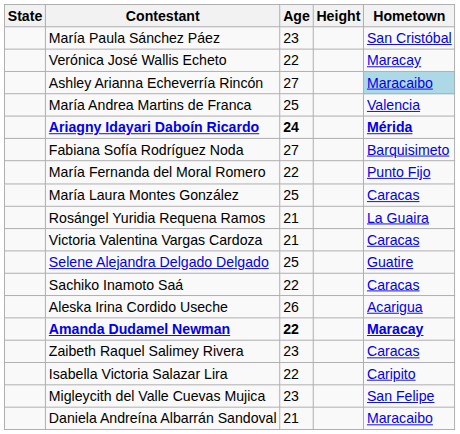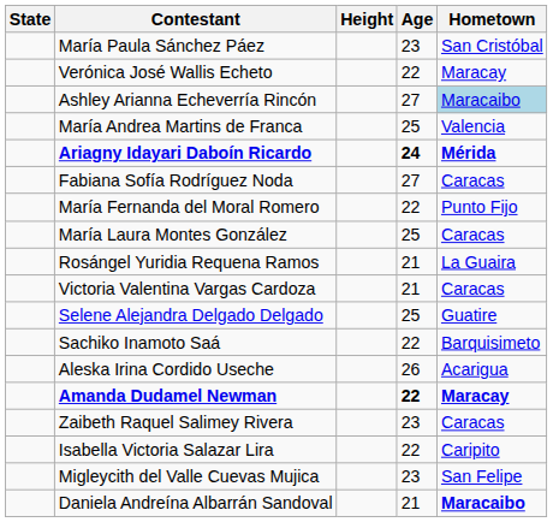 <table class="wikitable sortable" style="font-size: 95%;">
 <tr>
 <th>State</th>
 <th>Contestant</th>
+<th>Height</th>
 <th>Age</th>
-<th>Height</th>
 <th>Hometown</th>
 </tr>
 <tr>
 <td><strong></strong></td>
 <td>María Paula Sánchez Páez</td>
+<td></td>
 <td>23</td>
-<td></td>
 <td><a href='#'>San Cristóbal</a></td>
 </tr>
 <tr>
 <td><strong></strong></td>
 <td>Verónica José Wallis Echeto</td>
+<td></td>
 <td>22</td>
-<td></td>
 <td><a href='#'>Maracay</a></td>
 </tr>
 <tr>
 <td><strong></strong></td>
 <td>Ashley Arianna Echeverría Rincón</td>
+<td></td>
 <td>27</td>
-<td></td>
 <td style="background: lightblue;"><a href='#'>Maracaibo</a></td>
 </tr>
 <tr>
 <td><strong></strong></td>
 <td>María Andrea Martins de Franca</td>
+<td></td>
 <td>25</td>
-<td></td>
 <td><a href='#'>Valencia</a></td>
 </tr>
 <tr>
 <td><strong></strong></td>
 <td><a href='#'><strong>Ariagny Idayari Daboín Ricardo</strong></a></td>
+<td><strong></strong></td>
 <td><strong>24</strong></td>
-<td><strong></strong></td>
 <td><strong><a href='#'>Mérida</a></strong></td>
 </tr>
 <tr>
 <td><strong></strong></td>
 <td>Fabiana Sofía Rodríguez Noda</td>
+<td></td>
 <td>27</td>
-<td></td>
-<td><a href='#'>Barquisimeto</a></td>
+<td><a href='#'>Caracas</a></td>
 </tr>
 <tr>
 <td><strong></strong></td>
 <td>María Fernanda del Moral Romero</td>
+<td></td>
 <td>22</td>
-<td></td>
 <td><a href='#'>Punto Fijo</a></td>
 </tr>
 <tr>
 <td><strong></strong></td>
 <td>María Laura Montes González</td>
+<td></td>
 <td>25</td>
-<td></td>
 <td><a href='#'>Caracas</a></td>
 </tr>
 <tr>
 <td><strong></strong></td>
 <td>Rosángel Yuridia Requena Ramos</td>
+<td></td>
 <td>21</td>
-<td></td>
 <td><a href='#'>La Guaira</a></td>
 </tr>
 <tr>
 <td><strong></strong></td>
 <td>Victoria Valentina Vargas Cardoza</td>
+<td></td>
 <td>21</td>
-<td></td>
 <td><a href='#'>Caracas</a></td>
 </tr>
 <tr>
 <td><strong></strong></td>
 <td><a href='#'>Selene Alejandra Delgado Delgado</a></td>
+<td></td>
 <td>25</td>
-<td></td>
 <td><a href='#'>Guatire</a></td>
 </tr>
 <tr>
 <td><strong></strong></td>
 <td>Sachiko Inamoto Saá</td>
+<td></td>
 <td>22</td>
-<td></td>
-<td><a href='#'>Caracas</a></td>
+<td><a href='#'>Barquisimeto</a></td>
 </tr>
 <tr>
 <td><strong></strong></td>
 <td>Aleska Irina Cordido Useche</td>
+<td></td>
 <td>26</td>
-<td></td>
 <td><a href='#'>Acarigua</a></td>
 </tr>
 <tr>
 <td><strong></strong></td>
 <td><strong><a href='#'>Amanda Dudamel Newman</a></strong></td>
+<td><strong></strong></td>
 <td><strong>22</strong></td>
-<td><strong></strong></td>
 <td><strong><a href='#'>Maracay</a></strong></td>
 </tr>
 <tr>
 <td><strong></strong></td>
 <td>Zaibeth Raquel Salimey Rivera</td>
+<td></td>
 <td>23</td>
-<td></td>
 <td><a href='#'>Caracas</a></td>
 </tr>
 <tr>
 <td><strong></strong></td>
 <td>Isabella Victoria Salazar Lira</td>
+<td></td>
 <td>22</td>
-<td></td>
 <td><a href='#'>Caripito</a></td>
 </tr>
 <tr>
 <td><strong></strong></td>
 <td>Migleycith del Valle Cuevas Mujica</td>
+<td></td>
 <td>23</td>
-<td></td>
 <td><a href='#'>San Felipe</a></td>
 </tr>
 <tr>
 <td><strong></strong></td>
 <td>Daniela Andreína Albarrán Sandoval</td>
+<td></td>
 <td>21</td>
-<td></td>
-<td><a href='#'>Maracaibo</a></td>
+<td><strong><a href='#'>Maracaibo</a></strong></td>
 </tr>
 </table>
